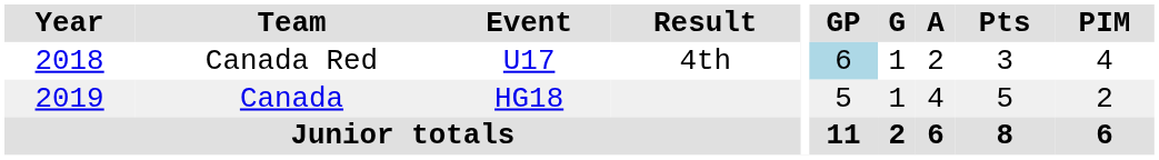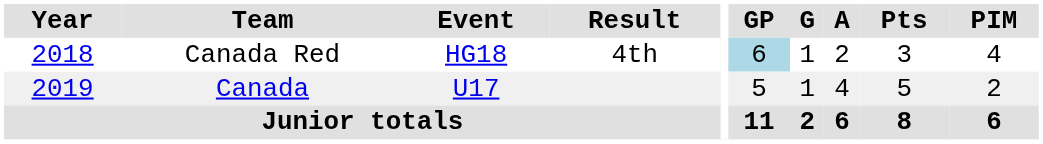 <table border="0" cellpadding="1" cellspacing="0" ID="Table3" style="text-align:center; width:40em">
 <tr bgcolor="#e0e0e0">
 <th>Year</th>
 <th>Team</th>
 <th>Event</th>
 <th>Result</th>
 <th rowspan="99" bgcolor="#ffffff"></th>
 <th>GP</th>
 <th>G</th>
 <th>A</th>
 <th>Pts</th>
 <th>PIM</th>
 </tr>
 <tr>
 <td><a href='#'>2018</a></td>
 <td>Canada Red</td>
-<td><a href='#'>U17</a></td>
+<td><a href='#'>HG18</a></td>
 <td>4th</td>
 <td style="background: lightblue;">6</td>
 <td>1</td>
 <td>2</td>
 <td>3</td>
 <td>4</td>
 </tr>
 <tr bgcolor="#f0f0f0">
 <td><a href='#'>2019</a></td>
 <td><a href='#'>Canada</a></td>
-<td><a href='#'>HG18</a></td>
+<td><a href='#'>U17</a></td>
 <td></td>
 <td>5</td>
 <td>1</td>
 <td>4</td>
 <td>5</td>
 <td>2</td>
 </tr>
 <tr bgcolor="#e0e0e0">
 <th colspan="4">Junior totals</th>
 <th>11</th>
 <th>2</th>
 <th>6</th>
 <th>8</th>
 <th>6</th>
 </tr>
 </table>
